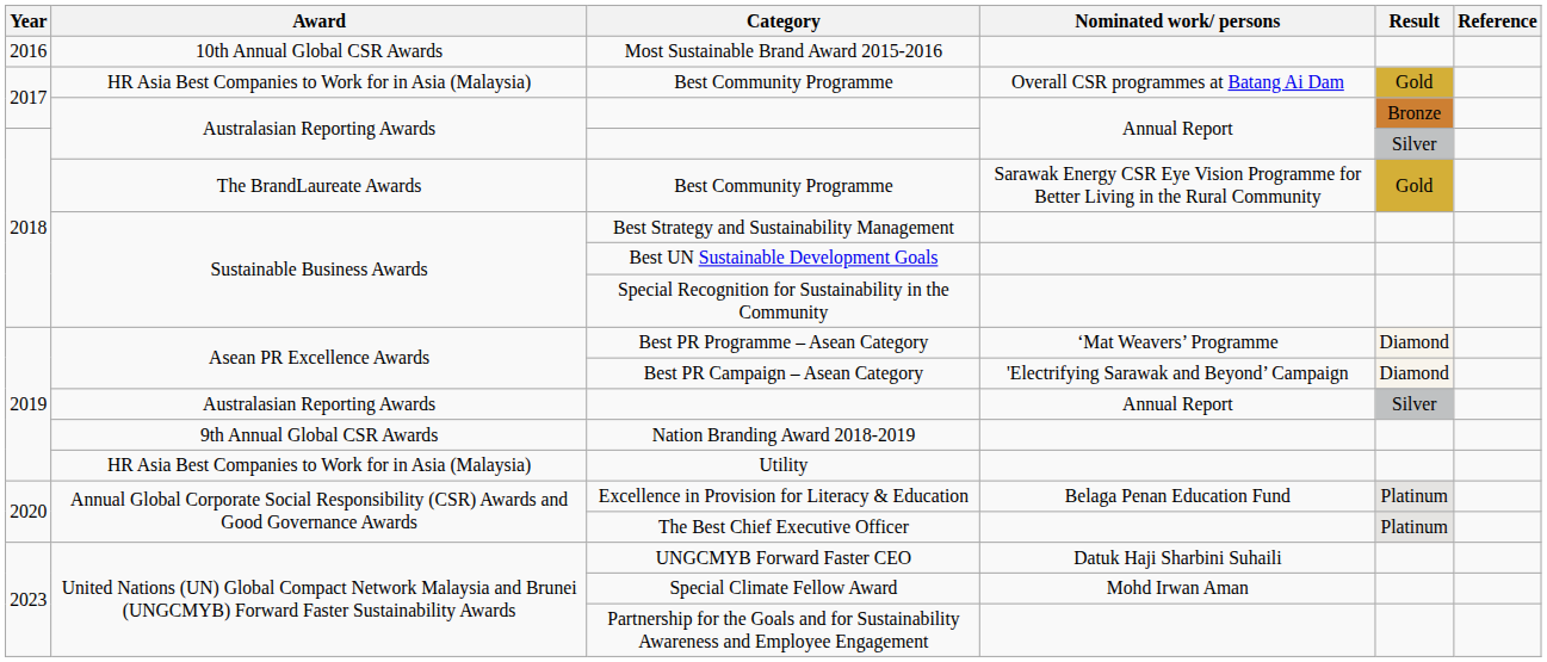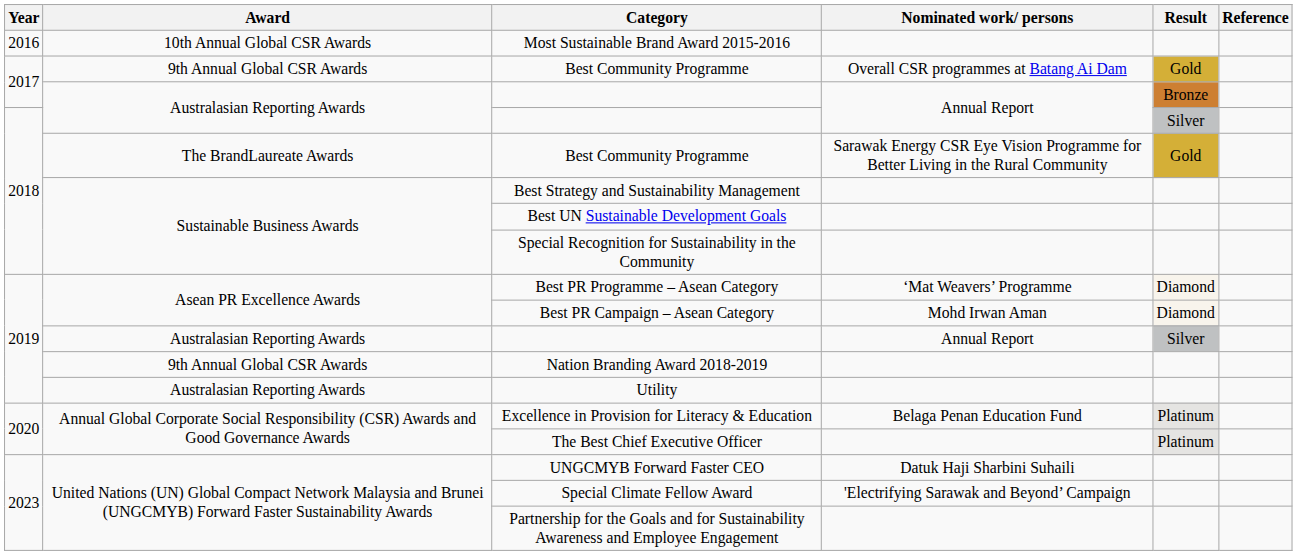 <table class="wikitable"  style="text-align: center; font-size:95%; width:99%;">
 <tr>
 <th>Year</th>
 <th>Award</th>
 <th>Category</th>
 <th class="unsortable">Nominated work/ persons</th>
 <th>Result</th>
 <th>Reference</th>
 </tr>
 <tr>
 <td>2016</td>
 <td>10th Annual Global CSR Awards</td>
 <td>Most Sustainable Brand Award 2015-2016</td>
 <td></td>
 <td></td>
 <td></td>
 </tr>
 <tr>
 <td rowspan="2">2017</td>
-<td>HR Asia Best Companies to Work for in Asia (Malaysia)</td>
+<td>9th Annual Global CSR Awards</td>
 <td>Best Community Programme</td>
 <td>Overall CSR programmes at <a href='#'>Batang Ai Dam</a></td>
 <td style="background-color:#D4AF37">Gold</td>
 <td></td>
 </tr>
 <tr>
 <td rowspan="2">Australasian Reporting Awards</td>
 <td></td>
 <td rowspan="2">Annual Report</td>
 <td style="background-color:#CD7F32">Bronze</td>
 <td></td>
 </tr>
 <tr>
 <td rowspan="5">2018</td>
 <td></td>
 <td style="background-color:#BFC1C2">Silver</td>
 <td></td>
 </tr>
 <tr>
 <td>The BrandLaureate Awards</td>
 <td>Best Community Programme</td>
 <td>Sarawak Energy CSR Eye Vision Programme for Better Living in the Rural Community</td>
 <td style="background-color:#D4AF37">Gold</td>
 <td></td>
 </tr>
 <tr>
 <td rowspan="3">Sustainable Business Awards</td>
 <td>Best Strategy and Sustainability Management</td>
 <td></td>
 <td></td>
 <td></td>
 </tr>
 <tr>
 <td>Best UN <a href='#'>Sustainable Development Goals</a></td>
 <td></td>
 <td></td>
 <td></td>
 </tr>
 <tr>
 <td>Special Recognition for Sustainability in the Community</td>
 <td></td>
 <td></td>
 <td></td>
 </tr>
 <tr>
 <td rowspan="5">2019</td>
 <td rowspan="2">Asean PR Excellence Awards</td>
 <td>Best PR Programme – Asean Category</td>
 <td>‘Mat Weavers’ Programme</td>
 <td style="background-color:#F8F4EC">Diamond</td>
 <td></td>
 </tr>
 <tr>
 <td>Best PR Campaign – Asean Category</td>
-<td>'Electrifying Sarawak and Beyond’ Campaign</td>
+<td>Mohd Irwan Aman</td>
 <td style="background-color:#F8F4EC">Diamond</td>
 <td></td>
 </tr>
 <tr>
 <td rowspan="1">Australasian Reporting Awards</td>
 <td></td>
 <td rowspan="1">Annual Report</td>
 <td style="background-color:#BFC1C2">Silver</td>
 <td></td>
 </tr>
 <tr>
 <td>9th Annual Global CSR Awards</td>
 <td>Nation Branding Award 2018-2019</td>
 <td></td>
 <td></td>
 <td></td>
 </tr>
 <tr>
-<td>HR Asia Best Companies to Work for in Asia (Malaysia)</td>
+<td rowspan="1">Australasian Reporting Awards</td>
 <td>Utility</td>
 <td></td>
 <td></td>
 <td></td>
 </tr>
 <tr>
 <td rowspan="2">2020</td>
 <td rowspan="2">Annual Global Corporate Social Responsibility (CSR) Awards and Good Governance Awards</td>
 <td>Excellence in Provision for Literacy & Education</td>
 <td>Belaga Penan Education Fund</td>
 <td style="background-color:#E5E4E2">Platinum</td>
 <td></td>
 </tr>
 <tr>
 <td>The Best Chief Executive Officer</td>
 <td></td>
 <td style="background-color:#E5E4E2">Platinum</td>
 <td></td>
 </tr>
 <tr>
 <td rowspan="3">2023</td>
 <td rowspan="3">United Nations (UN) Global Compact Network Malaysia and Brunei (UNGCMYB) Forward Faster Sustainability Awards</td>
 <td>UNGCMYB Forward Faster CEO</td>
 <td>Datuk Haji Sharbini Suhaili</td>
 <td></td>
 <td></td>
 </tr>
 <tr>
 <td>Special Climate Fellow Award</td>
-<td>Mohd Irwan Aman</td>
+<td>'Electrifying Sarawak and Beyond’ Campaign</td>
 <td></td>
 <td></td>
 </tr>
 <tr>
 <td>Partnership for the Goals and for Sustainability Awareness and Employee Engagement</td>
 <td></td>
 <td></td>
 <td></td>
 </tr>
 </table>
